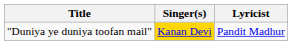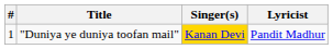 <table class="wikitable">
 <tr>
+<th>#</th>
 <th>Title</th>
 <th>Singer(s)</th>
 <th>Lyricist</th>
 </tr>
 <tr>
+<td>1</td>
 <td>"Duniya ye duniya toofan mail"</td>
 <td style="background: gold;"><a href='#'>Kanan Devi</a></td>
 <td><a href='#'>Pandit Madhur</a></td>
 </tr>
 </table>
